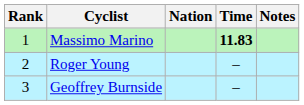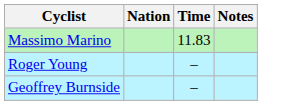 <table class="wikitable sortable" style="text-align:center">
 <tr>
-<th>Rank</th>
 <th>Cyclist</th>
 <th>Nation</th>
 <th>Time</th>
 <th>Notes</th>
 </tr>
 <tr bgcolor=bbf3bb>
-<td>1</td>
 <td align=left data-sort-value="Marino, Massimo"><a href='#'>Massimo Marino</a></td>
 <td align=left></td>
-<td><strong>11.83</strong></td>
+<td>11.83</td>
 <td></td>
 </tr>
 <tr bgcolor=bbf3ff>
-<td>2</td>
 <td align=left data-sort-value="Young, Roger"><a href='#'>Roger Young</a></td>
 <td align=left></td>
 <td>–</td>
 <td></td>
 </tr>
 <tr bgcolor=bbf3ff>
-<td>3</td>
 <td align=left data-sort-value="Burnside, Geoffrey"><a href='#'>Geoffrey Burnside</a></td>
 <td align=left></td>
 <td>–</td>
 <td></td>
 </tr>
 </table>
